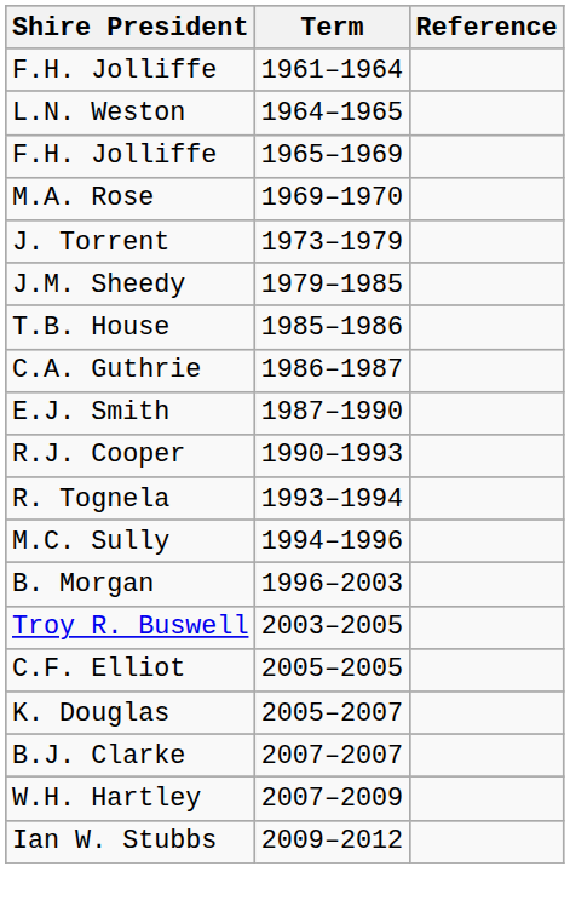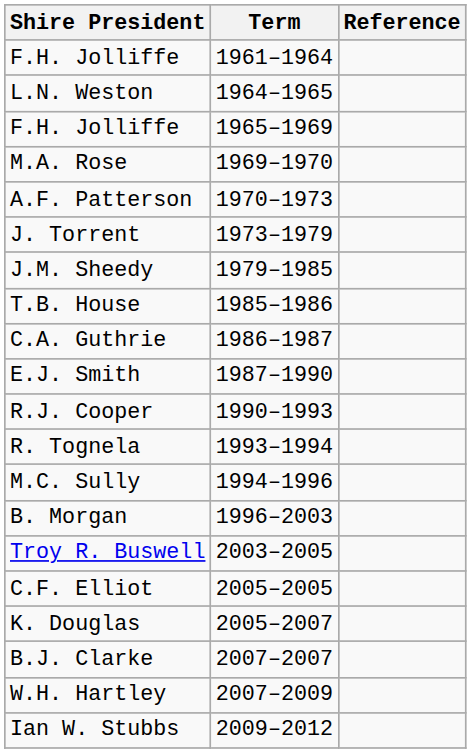 <table class="wikitable">
 <tr>
 <th>Shire President</th>
 <th>Term</th>
 <th>Reference</th>
 </tr>
 <tr>
 <td>F.H. Jolliffe</td>
 <td>1961–1964</td>
 <td></td>
 </tr>
 <tr>
 <td>L.N. Weston</td>
 <td>1964–1965</td>
 <td></td>
 </tr>
 <tr>
 <td>F.H. Jolliffe</td>
 <td>1965–1969</td>
 <td></td>
 </tr>
 <tr>
 <td>M.A. Rose</td>
 <td>1969–1970</td>
+<td></td>
+</tr>
+<tr>
+<td>A.F. Patterson</td>
+<td>1970–1973</td>
 <td></td>
 </tr>
 <tr>
 <td>J. Torrent</td>
 <td>1973–1979</td>
 <td></td>
 </tr>
 <tr>
 <td>J.M. Sheedy</td>
 <td>1979–1985</td>
 <td></td>
 </tr>
 <tr>
 <td>T.B. House</td>
 <td>1985–1986</td>
 <td></td>
 </tr>
 <tr>
 <td>C.A. Guthrie</td>
 <td>1986–1987</td>
 <td></td>
 </tr>
 <tr>
 <td>E.J. Smith</td>
 <td>1987–1990</td>
 <td></td>
 </tr>
 <tr>
 <td>R.J. Cooper</td>
 <td>1990–1993</td>
 <td></td>
 </tr>
 <tr>
 <td>R. Tognela</td>
 <td>1993–1994</td>
 <td></td>
 </tr>
 <tr>
 <td>M.C. Sully</td>
 <td>1994–1996</td>
 <td></td>
 </tr>
 <tr>
 <td>B. Morgan</td>
 <td>1996–2003</td>
 <td></td>
 </tr>
 <tr>
 <td><a href='#'>Troy R. Buswell</a></td>
 <td>2003–2005</td>
 <td></td>
 </tr>
 <tr>
 <td>C.F. Elliot</td>
 <td>2005–2005</td>
 <td></td>
 </tr>
 <tr>
 <td>K. Douglas</td>
 <td>2005–2007</td>
 <td></td>
 </tr>
 <tr>
 <td>B.J. Clarke</td>
 <td>2007–2007</td>
 <td></td>
 </tr>
 <tr>
 <td>W.H. Hartley</td>
 <td>2007–2009</td>
 <td></td>
 </tr>
 <tr>
 <td>Ian W. Stubbs</td>
 <td>2009–2012</td>
 <td></td>
 </tr>
 </table>
